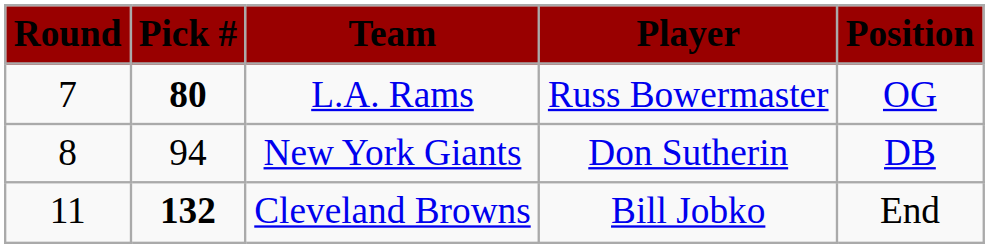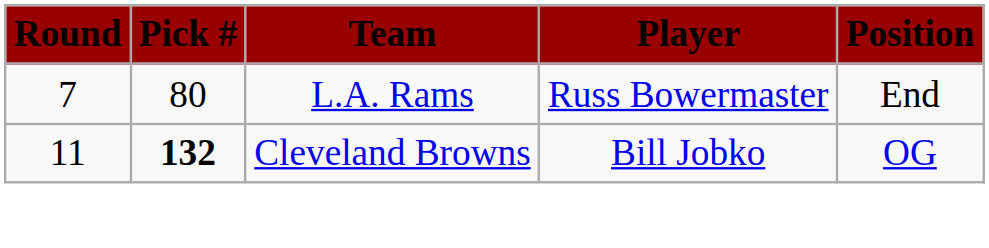 <table class="wikitable" style="text-align:center">
 <tr style="background:#900;">
 <td><strong><span>Round</span></strong></td>
 <td><strong><span>Pick #</span></strong></td>
 <td><strong><span>Team</span></strong></td>
 <td><strong><span>Player</span></strong></td>
 <td><strong><span>Position</span></strong></td>
 </tr>
 <tr>
 <td>7</td>
-<td align=center><strong>80</strong></td>
+<td align=center>80</td>
 <td><a href='#'>L.A. Rams</a></td>
 <td><a href='#'>Russ Bowermaster</a></td>
-<td><a href='#'>OG</a></td>
-</tr>
-<tr>
-<td>8</td>
-<td align=center>94</td>
-<td><a href='#'>New York Giants</a></td>
-<td><a href='#'>Don Sutherin</a></td>
-<td><a href='#'>DB</a></td>
+<td>End</td>
 </tr>
 <tr>
 <td>11</td>
 <td align=center><strong>132</strong></td>
 <td><a href='#'>Cleveland Browns</a></td>
 <td><a href='#'>Bill Jobko</a></td>
-<td>End</td>
+<td><a href='#'>OG</a></td>
 </tr>
 </table>
